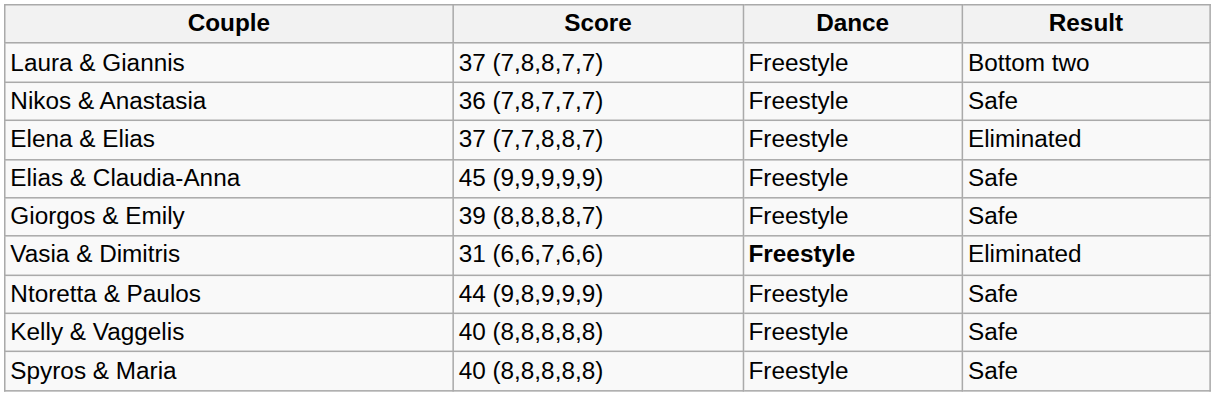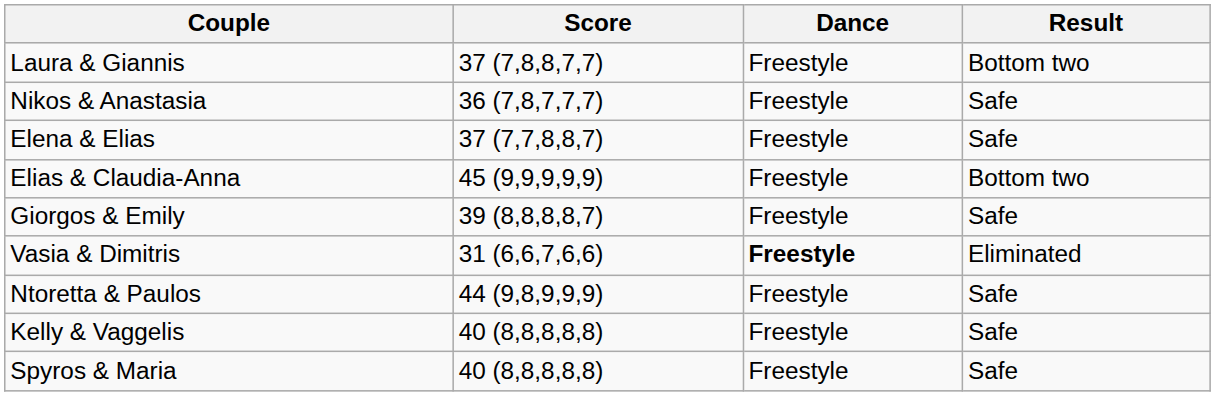 <table class="wikitable" style="width:40%;">
 <tr>
 <th>Couple</th>
 <th>Score</th>
 <th>Dance</th>
 <th>Result</th>
 </tr>
 <tr>
 <td>Laura & Giannis</td>
 <td>37 (7,8,8,7,7)</td>
 <td>Freestyle</td>
 <td>Bottom two</td>
 </tr>
 <tr>
 <td>Nikos & Anastasia</td>
 <td>36 (7,8,7,7,7)</td>
 <td>Freestyle</td>
 <td>Safe</td>
 </tr>
 <tr>
 <td>Elena & Elias</td>
 <td>37 (7,7,8,8,7)</td>
 <td>Freestyle</td>
-<td>Eliminated</td>
+<td>Safe</td>
 </tr>
 <tr>
 <td>Elias & Claudia-Anna</td>
 <td>45 (9,9,9,9,9)</td>
 <td>Freestyle</td>
-<td>Safe</td>
+<td>Bottom two</td>
 </tr>
 <tr>
 <td>Giorgos & Emily</td>
 <td>39 (8,8,8,8,7)</td>
 <td>Freestyle</td>
 <td>Safe</td>
 </tr>
 <tr>
 <td>Vasia & Dimitris</td>
 <td>31 (6,6,7,6,6)</td>
 <td><strong>Freestyle</strong></td>
 <td>Eliminated</td>
 </tr>
 <tr>
 <td>Ntoretta & Paulos</td>
 <td>44 (9,8,9,9,9)</td>
 <td>Freestyle</td>
 <td>Safe</td>
 </tr>
 <tr>
 <td>Kelly & Vaggelis</td>
 <td>40 (8,8,8,8,8)</td>
 <td>Freestyle</td>
 <td>Safe</td>
 </tr>
 <tr>
 <td>Spyros & Maria</td>
 <td>40 (8,8,8,8,8)</td>
 <td>Freestyle</td>
 <td>Safe</td>
 </tr>
 </table>
